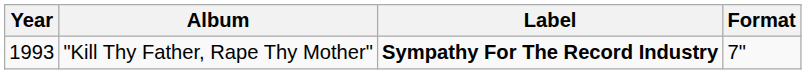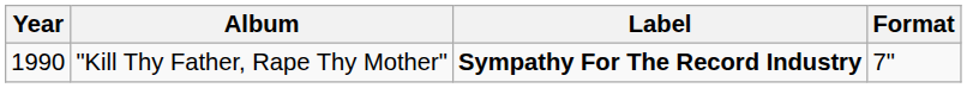 <table class="wikitable">
 <tr>
 <th>Year</th>
 <th>Album</th>
 <th>Label</th>
 <th>Format</th>
 </tr>
 <tr>
-<td>1993</td>
+<td>1990</td>
 <td>"Kill Thy Father, Rape Thy Mother"</td>
 <td><strong>Sympathy For The Record Industry</strong></td>
 <td>7"</td>
 </tr>
 </table>
